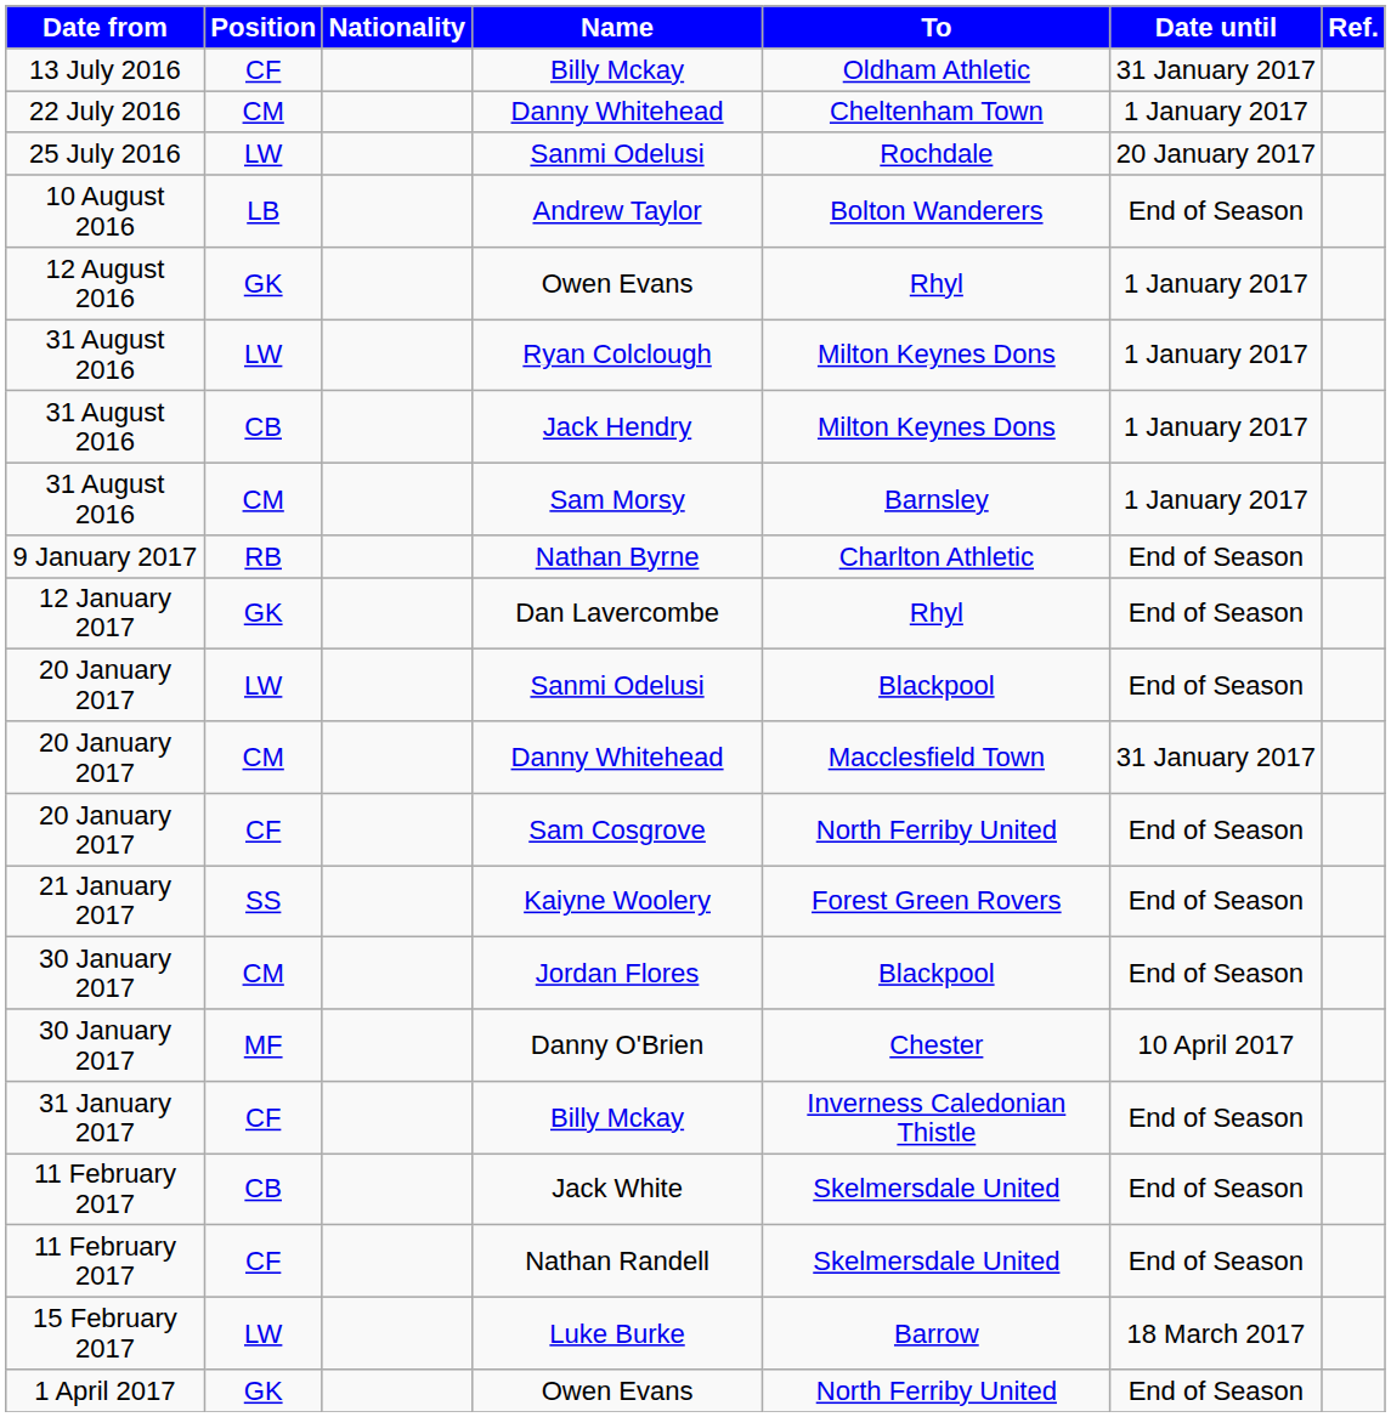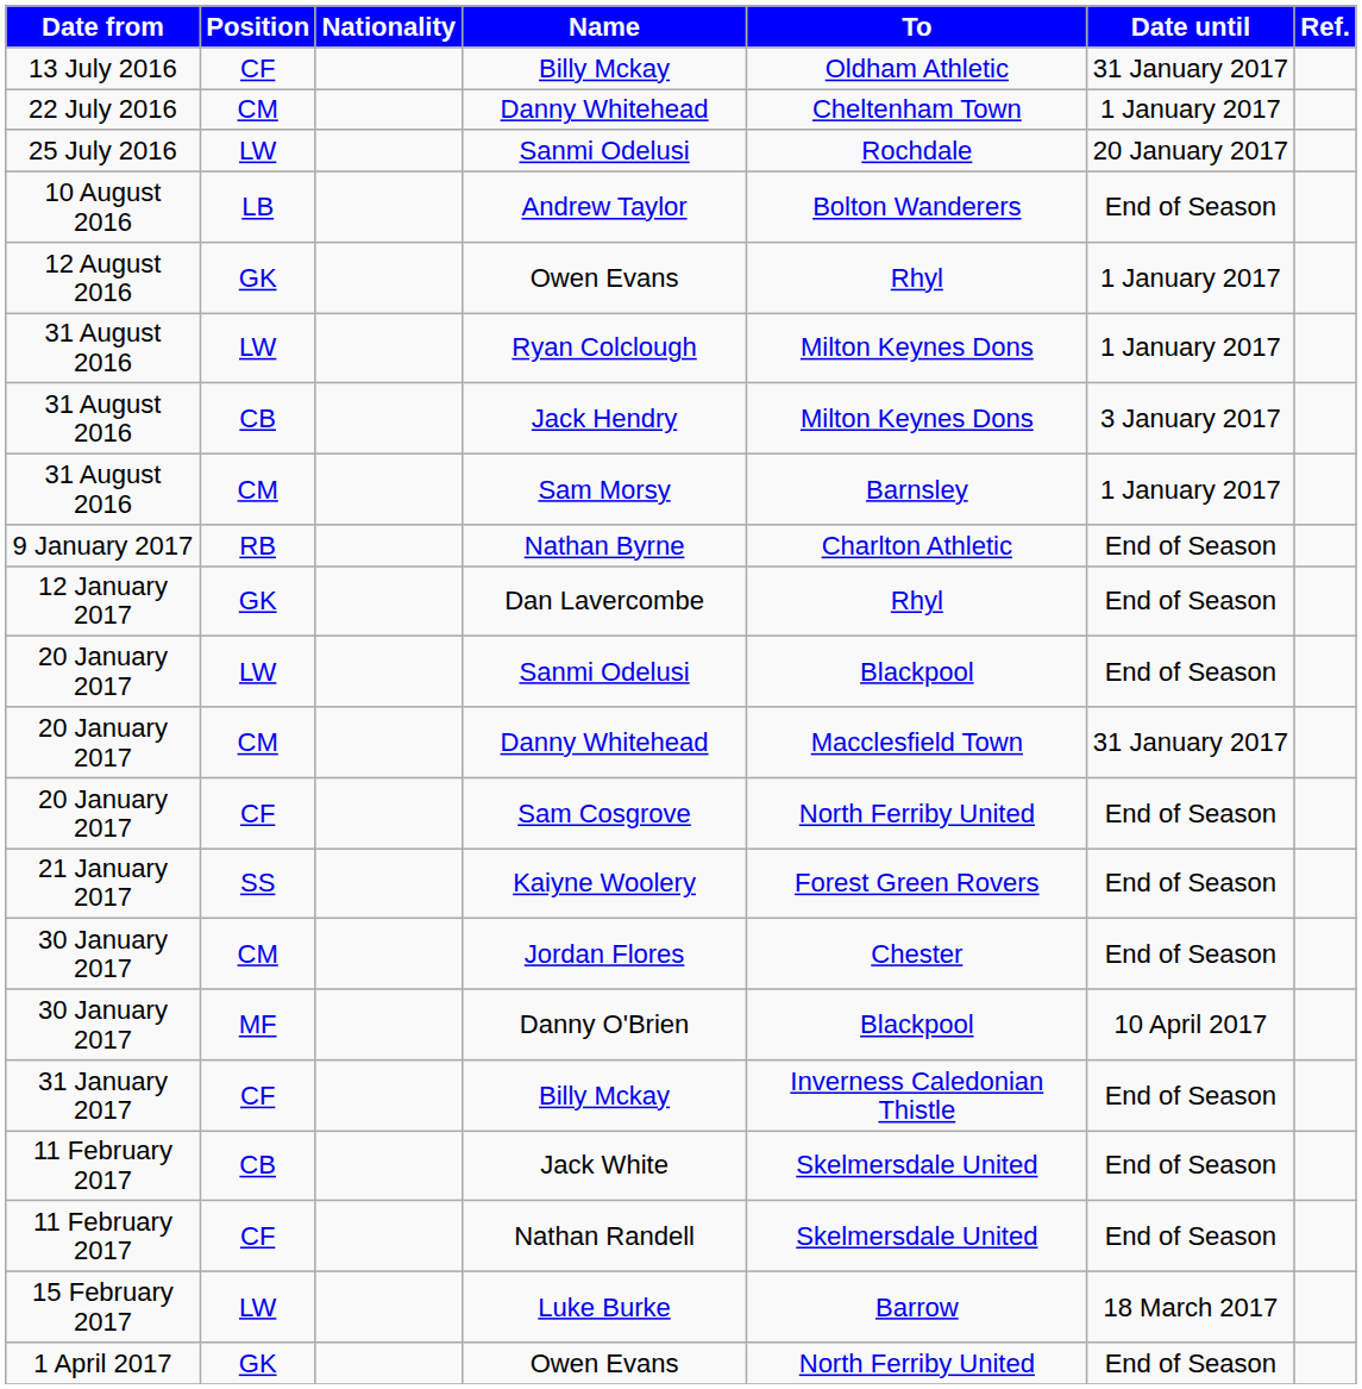 <table class="wikitable"  style="text-align:center; font-size:90%; ">
 <tr>
 <th style="background:#0000FF; color:#FFFFFF; width:100px;">Date from</th>
 <th style="background:#0000FF; color:#FFFFFF; width:50px;">Position</th>
 <th style="background:#0000FF; color:#FFFFFF; width:50px;">Nationality</th>
 <th style="background:#0000FF; color:#FFFFFF; width:150px;">Name</th>
 <th style="background:#0000FF; color:#FFFFFF; width:180px;">To</th>
 <th style="background:#0000FF; color:#FFFFFF; width:125x;">Date until</th>
 <th style="background:#0000FF; color:#FFFFFF; width:25px;">Ref.</th>
 </tr>
 <tr>
 <td>13 July 2016</td>
 <td><a href='#'>CF</a></td>
 <td></td>
 <td><a href='#'>Billy Mckay</a></td>
 <td><a href='#'>Oldham Athletic</a></td>
 <td>31 January 2017</td>
 <td></td>
 </tr>
 <tr>
 <td>22 July 2016</td>
 <td><a href='#'>CM</a></td>
 <td></td>
 <td><a href='#'>Danny Whitehead</a></td>
 <td><a href='#'>Cheltenham Town</a></td>
 <td>1 January 2017</td>
 <td></td>
 </tr>
 <tr>
 <td>25 July 2016</td>
 <td><a href='#'>LW</a></td>
 <td></td>
 <td><a href='#'>Sanmi Odelusi</a></td>
 <td><a href='#'>Rochdale</a></td>
 <td>20 January 2017</td>
 <td></td>
 </tr>
 <tr>
 <td>10 August 2016</td>
 <td><a href='#'>LB</a></td>
 <td></td>
 <td><a href='#'>Andrew Taylor</a></td>
 <td><a href='#'>Bolton Wanderers</a></td>
 <td>End of Season</td>
 <td></td>
 </tr>
 <tr>
 <td>12 August 2016</td>
 <td><a href='#'>GK</a></td>
 <td></td>
 <td>Owen Evans</td>
 <td><a href='#'>Rhyl</a></td>
 <td>1 January 2017</td>
 <td></td>
 </tr>
 <tr>
 <td>31 August 2016</td>
 <td><a href='#'>LW</a></td>
 <td></td>
 <td><a href='#'>Ryan Colclough</a></td>
 <td><a href='#'>Milton Keynes Dons</a></td>
 <td>1 January 2017</td>
 <td></td>
 </tr>
 <tr>
 <td>31 August 2016</td>
 <td><a href='#'>CB</a></td>
 <td></td>
 <td><a href='#'>Jack Hendry</a></td>
 <td><a href='#'>Milton Keynes Dons</a></td>
-<td>1 January 2017</td>
+<td>3 January 2017</td>
 <td></td>
 </tr>
 <tr>
 <td>31 August 2016</td>
 <td><a href='#'>CM</a></td>
 <td></td>
 <td><a href='#'>Sam Morsy</a></td>
 <td><a href='#'>Barnsley</a></td>
 <td>1 January 2017</td>
 <td></td>
 </tr>
 <tr>
 <td>9 January 2017</td>
 <td><a href='#'>RB</a></td>
 <td></td>
 <td><a href='#'>Nathan Byrne</a></td>
 <td><a href='#'>Charlton Athletic</a></td>
 <td>End of Season</td>
 <td></td>
 </tr>
 <tr>
 <td>12 January 2017</td>
 <td><a href='#'>GK</a></td>
 <td></td>
 <td>Dan Lavercombe</td>
 <td><a href='#'>Rhyl</a></td>
 <td>End of Season</td>
 <td></td>
 </tr>
 <tr>
 <td>20 January 2017</td>
 <td><a href='#'>LW</a></td>
 <td></td>
 <td><a href='#'>Sanmi Odelusi</a></td>
 <td><a href='#'>Blackpool</a></td>
 <td>End of Season</td>
 <td></td>
 </tr>
 <tr>
 <td>20 January 2017</td>
 <td><a href='#'>CM</a></td>
 <td></td>
 <td><a href='#'>Danny Whitehead</a></td>
 <td><a href='#'>Macclesfield Town</a></td>
 <td>31 January 2017</td>
 <td></td>
 </tr>
 <tr>
 <td>20 January 2017</td>
 <td><a href='#'>CF</a></td>
 <td></td>
 <td><a href='#'>Sam Cosgrove</a></td>
 <td><a href='#'>North Ferriby United</a></td>
 <td>End of Season</td>
 <td></td>
 </tr>
 <tr>
 <td>21 January 2017</td>
 <td><a href='#'>SS</a></td>
 <td></td>
 <td><a href='#'>Kaiyne Woolery</a></td>
 <td><a href='#'>Forest Green Rovers</a></td>
 <td>End of Season</td>
 <td></td>
 </tr>
 <tr>
 <td>30 January 2017</td>
 <td><a href='#'>CM</a></td>
 <td></td>
 <td><a href='#'>Jordan Flores</a></td>
-<td><a href='#'>Blackpool</a></td>
+<td><a href='#'>Chester</a></td>
 <td>End of Season</td>
 <td></td>
 </tr>
 <tr>
 <td>30 January 2017</td>
 <td><a href='#'>MF</a></td>
 <td></td>
 <td>Danny O'Brien</td>
-<td><a href='#'>Chester</a></td>
+<td><a href='#'>Blackpool</a></td>
 <td>10 April 2017</td>
 <td></td>
 </tr>
 <tr>
 <td>31 January 2017</td>
 <td><a href='#'>CF</a></td>
 <td></td>
 <td><a href='#'>Billy Mckay</a></td>
 <td><a href='#'>Inverness Caledonian Thistle</a></td>
 <td>End of Season</td>
 <td></td>
 </tr>
 <tr>
 <td>11 February 2017</td>
 <td><a href='#'>CB</a></td>
 <td></td>
 <td>Jack White</td>
 <td><a href='#'>Skelmersdale United</a></td>
 <td>End of Season</td>
 <td></td>
 </tr>
 <tr>
 <td>11 February 2017</td>
 <td><a href='#'>CF</a></td>
 <td></td>
 <td>Nathan Randell</td>
 <td><a href='#'>Skelmersdale United</a></td>
 <td>End of Season</td>
 <td></td>
 </tr>
 <tr>
 <td>15 February 2017</td>
 <td><a href='#'>LW</a></td>
 <td></td>
 <td><a href='#'>Luke Burke</a></td>
 <td><a href='#'>Barrow</a></td>
 <td>18 March 2017</td>
 <td></td>
 </tr>
 <tr>
 <td>1 April 2017</td>
 <td><a href='#'>GK</a></td>
 <td></td>
 <td>Owen Evans</td>
 <td><a href='#'>North Ferriby United</a></td>
 <td>End of Season</td>
 <td></td>
 </tr>
 </table>
